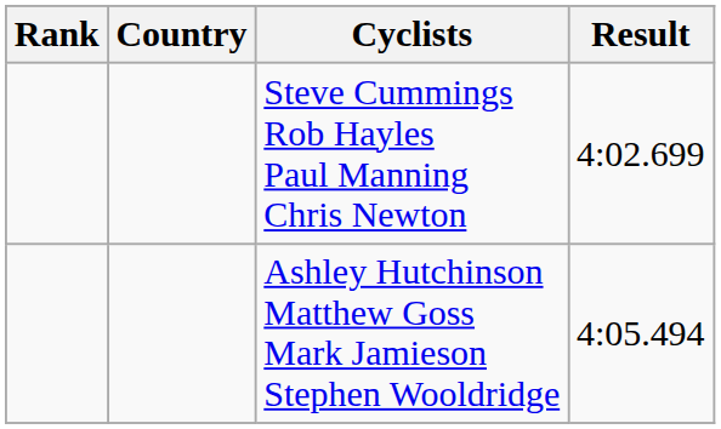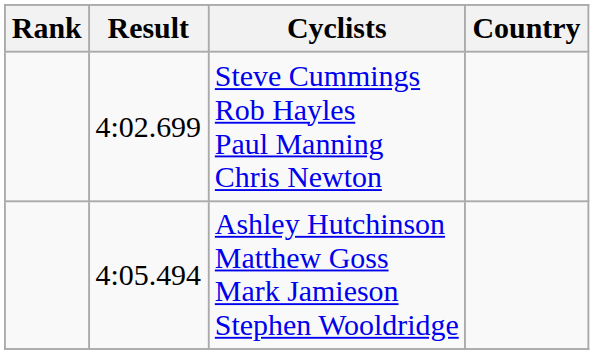 <table class="wikitable sortable" style="text-align:center">
 <tr>
 <th>Rank</th>
+<th>Result</th>
+<th>Cyclists</th>
 <th>Country</th>
-<th>Cyclists</th>
-<th>Result</th>
 </tr>
 <tr>
 <td></td>
+<td>4:02.699</td>
+<td align=left><a href='#'>Steve Cummings</a><br><a href='#'>Rob Hayles</a><br><a href='#'>Paul Manning</a><br><a href='#'>Chris Newton</a></td>
 <td align=left></td>
-<td align=left><a href='#'>Steve Cummings</a><br><a href='#'>Rob Hayles</a><br><a href='#'>Paul Manning</a><br><a href='#'>Chris Newton</a></td>
-<td>4:02.699</td>
 </tr>
 <tr>
 <td></td>
+<td>4:05.494</td>
+<td align=left><a href='#'>Ashley Hutchinson</a><br><a href='#'>Matthew Goss</a><br><a href='#'>Mark Jamieson</a><br><a href='#'>Stephen Wooldridge</a></td>
 <td align=left></td>
-<td align=left><a href='#'>Ashley Hutchinson</a><br><a href='#'>Matthew Goss</a><br><a href='#'>Mark Jamieson</a><br><a href='#'>Stephen Wooldridge</a></td>
-<td>4:05.494</td>
 </tr>
 </table>
